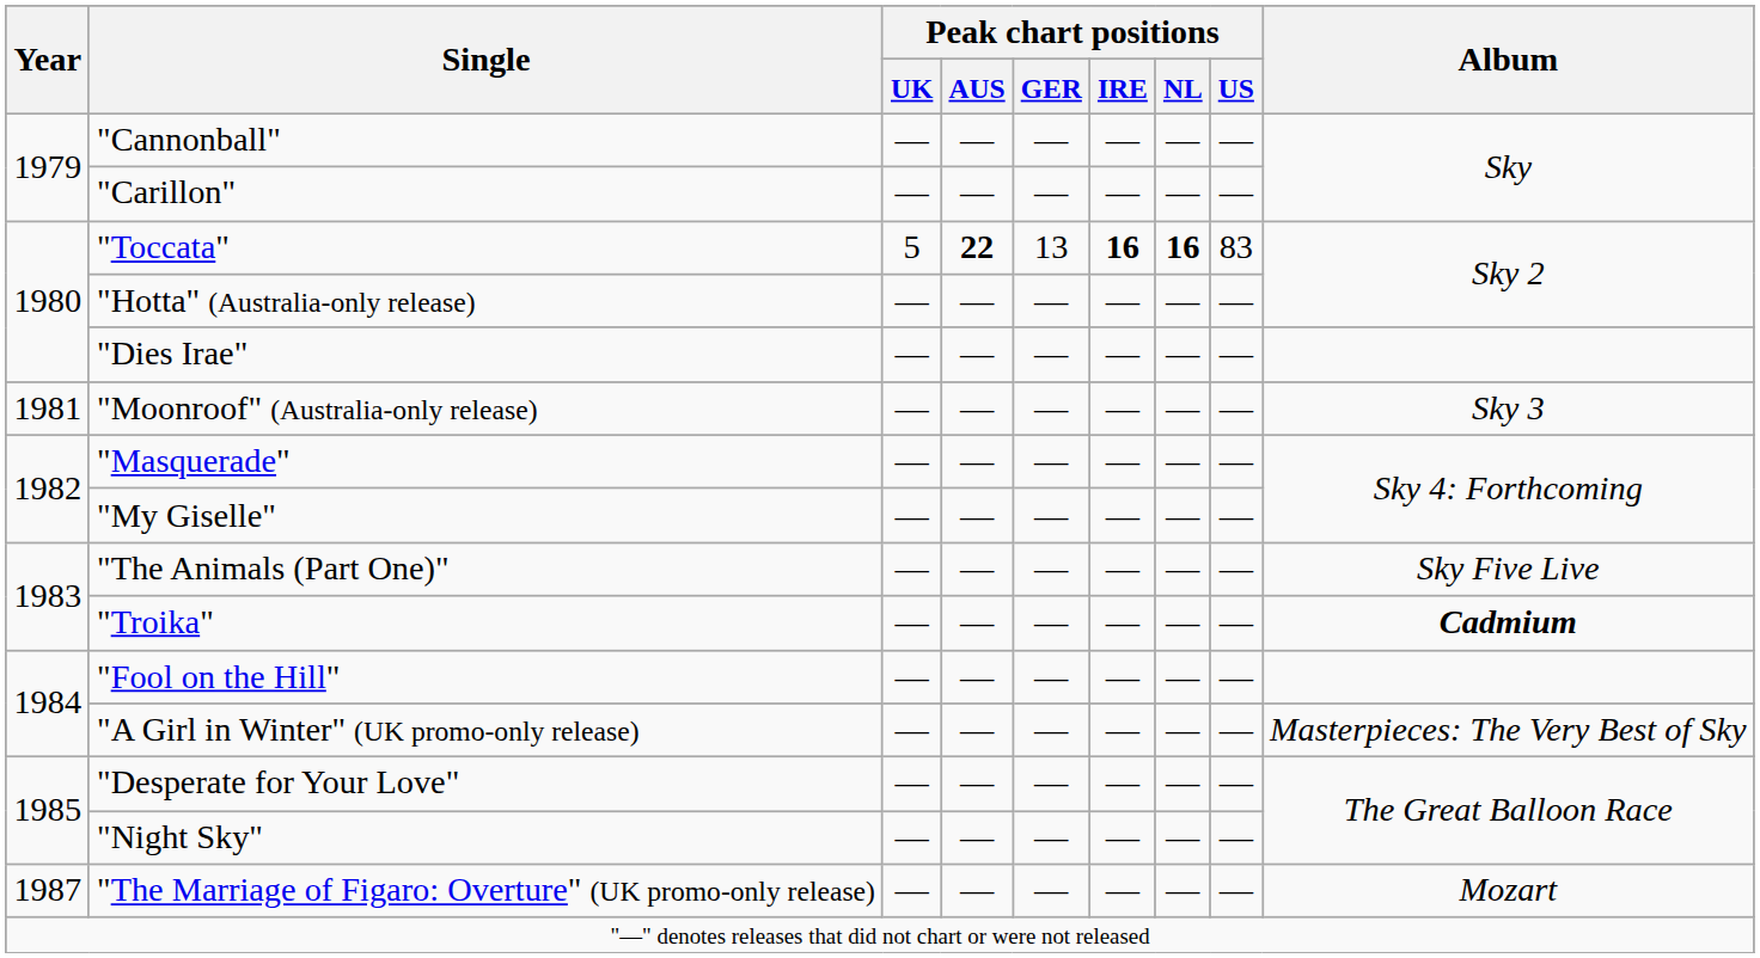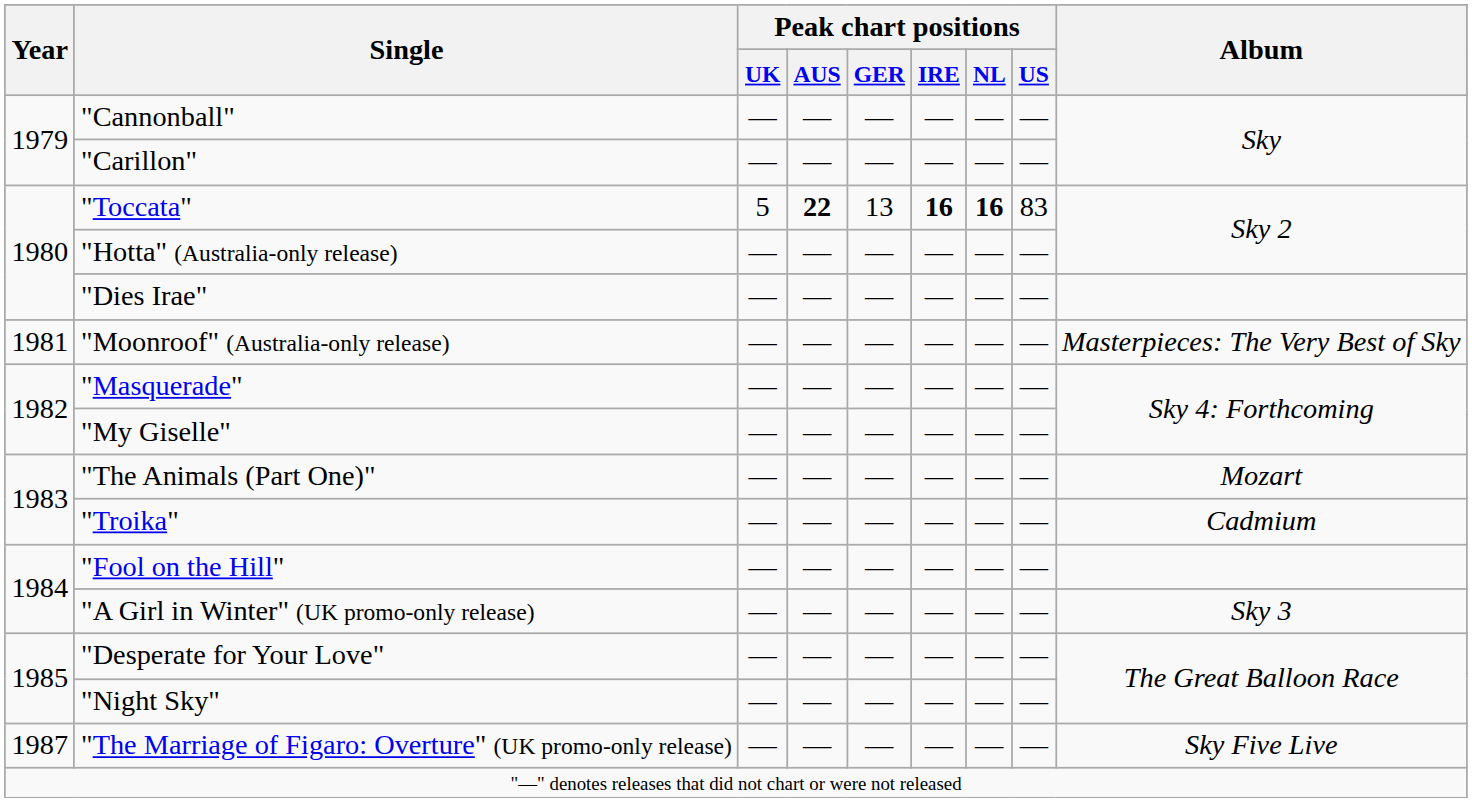 <table class="wikitable" style="text-align:center">
 <tr>
 <th rowspan="2">Year</th>
 <th rowspan="2">Single</th>
 <th colspan="6">Peak chart positions</th>
 <th rowspan="2">Album</th>
 </tr>
 <tr>
 <th><small><a href='#'>UK</a></small><br></th>
 <th><small><a href='#'>AUS</a></small><br></th>
 <th><small><a href='#'>GER</a></small><br></th>
 <th><small><a href='#'>IRE</a></small><br></th>
 <th><small><a href='#'>NL</a></small><br></th>
 <th><small><a href='#'>US</a></small><br></th>
 </tr>
 <tr>
 <td rowspan="2">1979</td>
 <td align="left">"Cannonball"</td>
 <td>—</td>
 <td>—</td>
 <td>—</td>
 <td>—</td>
 <td>—</td>
 <td>—</td>
 <td rowspan="2"><em>Sky</em></td>
 </tr>
 <tr>
 <td align="left">"Carillon"</td>
 <td>—</td>
 <td>—</td>
 <td>—</td>
 <td>—</td>
 <td>—</td>
 <td>—</td>
 </tr>
 <tr>
 <td rowspan="3">1980</td>
 <td align="left">"<a href='#'>Toccata</a>"</td>
 <td>5</td>
 <td><strong>22</strong></td>
 <td>13</td>
 <td><strong>16</strong></td>
 <td><strong>16</strong></td>
 <td>83</td>
 <td rowspan="2"><em>Sky 2</em></td>
 </tr>
 <tr>
 <td align="left">"Hotta" <small>(Australia-only release)</small></td>
 <td>—</td>
 <td>—</td>
 <td>—</td>
 <td>—</td>
 <td>—</td>
 <td>—</td>
 </tr>
 <tr>
 <td align="left">"Dies Irae"</td>
 <td>—</td>
 <td>—</td>
 <td>—</td>
 <td>—</td>
 <td>—</td>
 <td>—</td>
 <td></td>
 </tr>
 <tr>
 <td>1981</td>
 <td align="left">"Moonroof" <small>(Australia-only release)</small></td>
 <td>—</td>
 <td>—</td>
 <td>—</td>
 <td>—</td>
 <td>—</td>
 <td>—</td>
-<td><em>Sky 3</em></td>
+<td><em>Masterpieces: The Very Best of Sky</em></td>
 </tr>
 <tr>
 <td rowspan="2">1982</td>
 <td align="left">"<a href='#'>Masquerade</a>"</td>
 <td>—</td>
 <td>—</td>
 <td>—</td>
 <td>—</td>
 <td>—</td>
 <td>—</td>
 <td rowspan="2"><em>Sky 4: Forthcoming</em></td>
 </tr>
 <tr>
 <td align="left">"My Giselle"</td>
 <td>—</td>
 <td>—</td>
 <td>—</td>
 <td>—</td>
 <td>—</td>
 <td>—</td>
 </tr>
 <tr>
 <td rowspan="2">1983</td>
 <td align="left">"The Animals (Part One)"</td>
 <td>—</td>
 <td>—</td>
 <td>—</td>
 <td>—</td>
 <td>—</td>
 <td>—</td>
-<td><em>Sky Five Live</em></td>
+<td><em>Mozart</em></td>
 </tr>
 <tr>
 <td align="left">"<a href='#'>Troika</a>"</td>
 <td>—</td>
 <td>—</td>
 <td>—</td>
 <td>—</td>
 <td>—</td>
 <td>—</td>
-<td><strong><em>Cadmium</em></strong></td>
+<td><em>Cadmium</em></td>
 </tr>
 <tr>
 <td rowspan="2">1984</td>
 <td align="left">"<a href='#'>Fool on the Hill</a>"</td>
 <td>—</td>
 <td>—</td>
 <td>—</td>
 <td>—</td>
 <td>—</td>
 <td>—</td>
 <td></td>
 </tr>
 <tr>
 <td align="left">"A Girl in Winter" <small>(UK promo-only release)</small></td>
 <td>—</td>
 <td>—</td>
 <td>—</td>
 <td>—</td>
 <td>—</td>
 <td>—</td>
-<td><em>Masterpieces: The Very Best of Sky</em></td>
+<td><em>Sky 3</em></td>
 </tr>
 <tr>
 <td rowspan="2">1985</td>
 <td align="left">"Desperate for Your Love"</td>
 <td>—</td>
 <td>—</td>
 <td>—</td>
 <td>—</td>
 <td>—</td>
 <td>—</td>
 <td rowspan="2"><em>The Great Balloon Race</em></td>
 </tr>
 <tr>
 <td align="left">"Night Sky"</td>
 <td>—</td>
 <td>—</td>
 <td>—</td>
 <td>—</td>
 <td>—</td>
 <td>—</td>
 </tr>
 <tr>
 <td>1987</td>
 <td align="left">"<a href='#'>The Marriage of Figaro: Overture</a>" <small>(UK promo-only release)</small></td>
 <td>—</td>
 <td>—</td>
 <td>—</td>
 <td>—</td>
 <td>—</td>
 <td>—</td>
-<td><em>Mozart</em></td>
+<td><em>Sky Five Live</em></td>
 </tr>
 <tr>
 <td colspan="9" style="font-size:8pt">"—" denotes releases that did not chart or were not released</td>
 </tr>
 </table>
